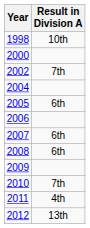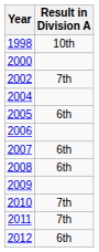 <table class="wikitable" style="text-align:center">
 <tr>
 <th>Year</th>
 <th>Result in<br>Division A</th>
 </tr>
 <tr>
 <td><a href='#'>1998</a></td>
 <td>10th</td>
 </tr>
 <tr>
 <td><a href='#'>2000</a></td>
 <td></td>
 </tr>
 <tr>
 <td><a href='#'>2002</a></td>
 <td>7th</td>
 </tr>
 <tr>
 <td><a href='#'>2004</a></td>
 <td></td>
 </tr>
 <tr>
 <td><a href='#'>2005</a></td>
 <td>6th</td>
 </tr>
 <tr>
 <td><a href='#'>2006</a></td>
 <td></td>
 </tr>
 <tr>
 <td><a href='#'>2007</a></td>
 <td>6th</td>
 </tr>
 <tr>
 <td><a href='#'>2008</a></td>
 <td>6th</td>
 </tr>
 <tr>
 <td><a href='#'>2009</a></td>
 <td></td>
 </tr>
 <tr>
 <td><a href='#'>2010</a></td>
 <td>7th</td>
 </tr>
 <tr>
 <td><a href='#'>2011</a></td>
-<td>4th</td>
+<td>7th</td>
 </tr>
 <tr>
 <td><a href='#'>2012</a></td>
-<td>13th</td>
+<td>6th</td>
 </tr>
 </table>
